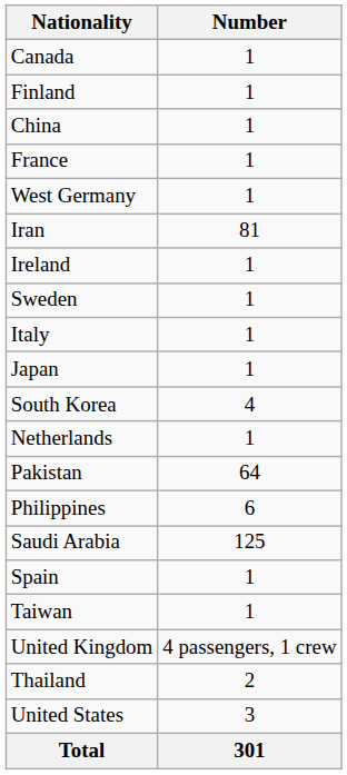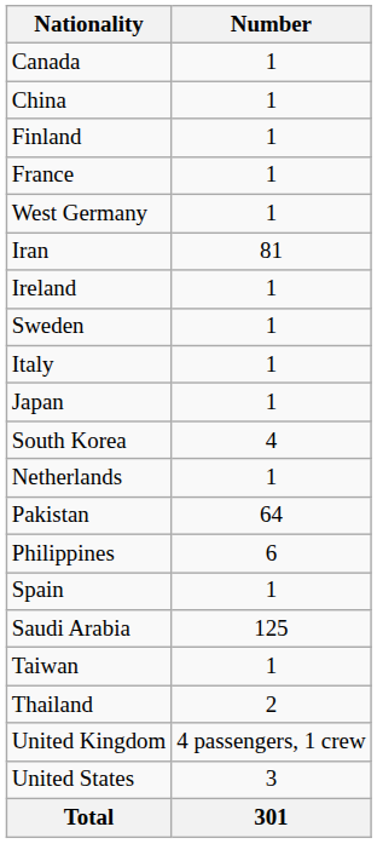 <table class="sortable wikitable" align="right" style="margin:0 0 0.5em 1em; font-size:85%;">
 <tr>
 <th>Nationality</th>
 <th>Number</th>
 </tr>
 <tr>
 <td> Canada</td>
 <td style="text-align:center;">1</td>
 </tr>
 <tr>
-<td> Finland</td>
+<td> China</td>
 <td style="text-align:center;">1</td>
 </tr>
 <tr>
-<td> China</td>
+<td> Finland</td>
 <td style="text-align:center;">1</td>
 </tr>
 <tr>
 <td> France</td>
 <td style="text-align:center;">1</td>
 </tr>
 <tr>
 <td> West Germany</td>
 <td style="text-align:center;">1</td>
 </tr>
 <tr>
 <td> Iran</td>
 <td style="text-align:center;">81</td>
 </tr>
 <tr>
 <td> Ireland</td>
 <td style="text-align:center;">1</td>
 </tr>
 <tr>
 <td> Sweden</td>
 <td style="text-align:center;">1</td>
 </tr>
 <tr>
 <td> Italy</td>
 <td style="text-align:center;">1</td>
 </tr>
 <tr>
 <td> Japan</td>
 <td style="text-align:center;">1</td>
 </tr>
 <tr>
 <td> South Korea</td>
 <td style="text-align:center;">4</td>
 </tr>
 <tr>
 <td> Netherlands</td>
 <td style="text-align:center;">1</td>
 </tr>
 <tr>
 <td> Pakistan</td>
 <td style="text-align:center;">64</td>
 </tr>
 <tr>
 <td> Philippines</td>
 <td style="text-align:center;">6</td>
 </tr>
 <tr>
+<td> Spain</td>
+<td style="text-align:center;">1</td>
+</tr>
+<tr>
 <td> Saudi Arabia</td>
 <td style="text-align:center;">125</td>
-</tr>
-<tr>
-<td> Spain</td>
-<td style="text-align:center;">1</td>
 </tr>
 <tr>
 <td> Taiwan</td>
 <td style="text-align:center;">1</td>
 </tr>
 <tr>
+<td> Thailand</td>
+<td style="text-align:center;">2</td>
+</tr>
+<tr>
 <td> United Kingdom</td>
 <td style="text-align:center;">4 passengers, 1 crew</td>
-</tr>
-<tr>
-<td> Thailand</td>
-<td style="text-align:center;">2</td>
 </tr>
 <tr>
 <td> United States</td>
 <td style="text-align:center;">3</td>
 </tr>
 <tr>
 <th>Total</th>
 <th>301</th>
 </tr>
 </table>
